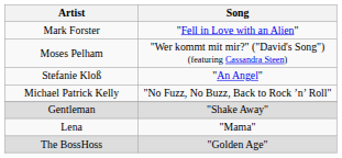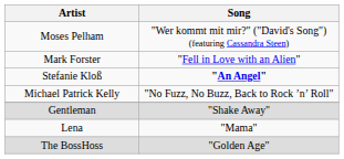 <table class="wikitable plainrowheaders" style="text-align:center;" border="1">
 <tr>
 <th scope="col" rowspan="1" style="width:12em;">Artist</th>
 <th scope="col" rowspan="1" style="width:18em;">Song</th>
 </tr>
 <tr>
+<td scope="row">Moses Pelham</td>
+<td>"Wer kommt mit mir?" ("David's Song") <br><small>(featuring <a href='#'>Cassandra Steen</a>)</small></td>
+</tr>
+<tr>
 <td scope="row">Mark Forster</td>
 <td>"<a href='#'>Fell in Love with an Alien</a>"</td>
 </tr>
 <tr>
-<td scope="row">Moses Pelham</td>
-<td>"Wer kommt mit mir?" ("David's Song") <br><small>(featuring <a href='#'>Cassandra Steen</a>)</small></td>
-</tr>
-<tr>
 <td scope="row">Stefanie Kloß</td>
-<td>"<a href='#'>An Angel</a>"</td>
+<td><strong>"<a href='#'>An Angel</a>"</strong></td>
 </tr>
 <tr>
 <td scope="row">Michael Patrick Kelly</td>
 <td>"No Fuzz, No Buzz, Back to Rock ’n’ Roll"</td>
 </tr>
 <tr>
 </tr>
 <tr style="background:#ddd;">
 <td scope="row">Gentleman</td>
 <td>"Shake Away"</td>
 </tr>
 <tr>
 <td scope="row">Lena</td>
 <td>"Mama"</td>
 </tr>
 <tr style="background:#ddd;">
 <td scope="row">The BossHoss</td>
 <td>"Golden Age"</td>
 </tr>
 </table>
